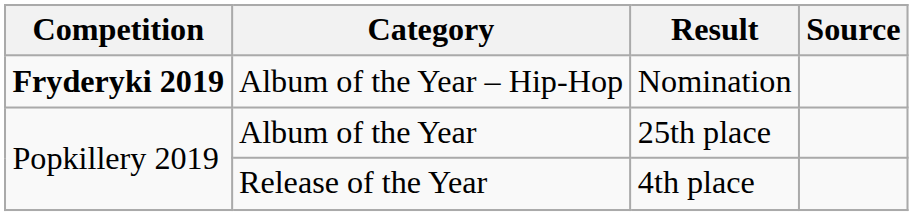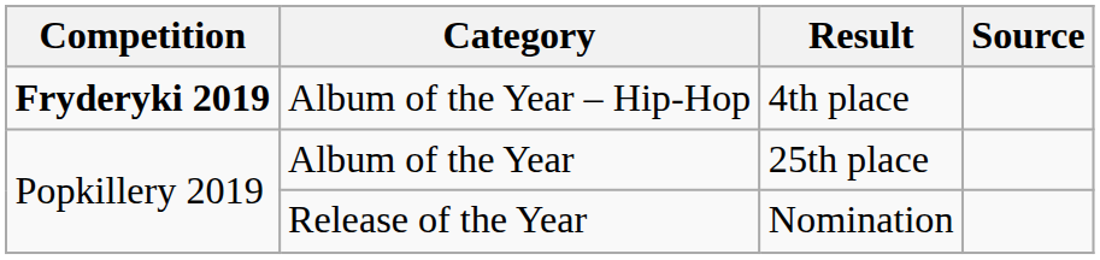 <table class="wikitable">
 <tr>
 <th>Competition</th>
 <th>Category</th>
 <th>Result</th>
 <th>Source</th>
 </tr>
 <tr>
 <td><strong>Fryderyki 2019</strong></td>
 <td>Album of the Year – Hip-Hop</td>
-<td>Nomination</td>
+<td>4th place</td>
 <td></td>
 </tr>
 <tr>
 <td rowspan="2">Popkillery 2019</td>
 <td>Album of the Year</td>
 <td>25th place</td>
 <td></td>
 </tr>
 <tr>
 <td>Release of the Year</td>
-<td>4th place</td>
+<td>Nomination</td>
 <td></td>
 </tr>
 </table>
